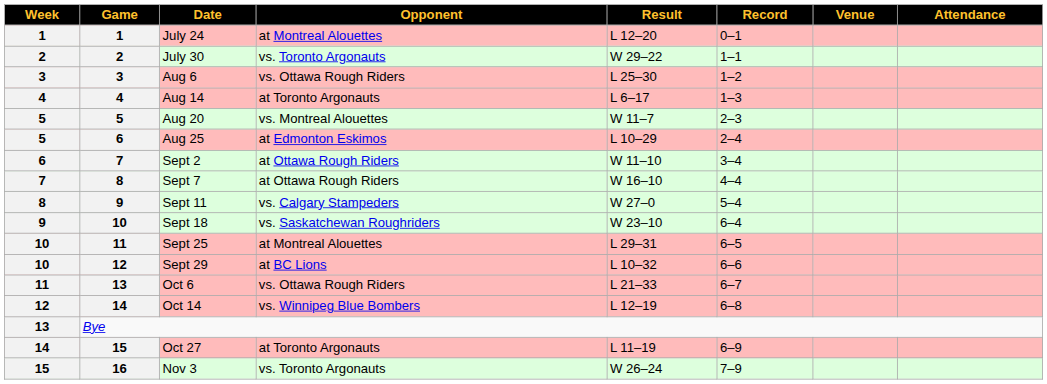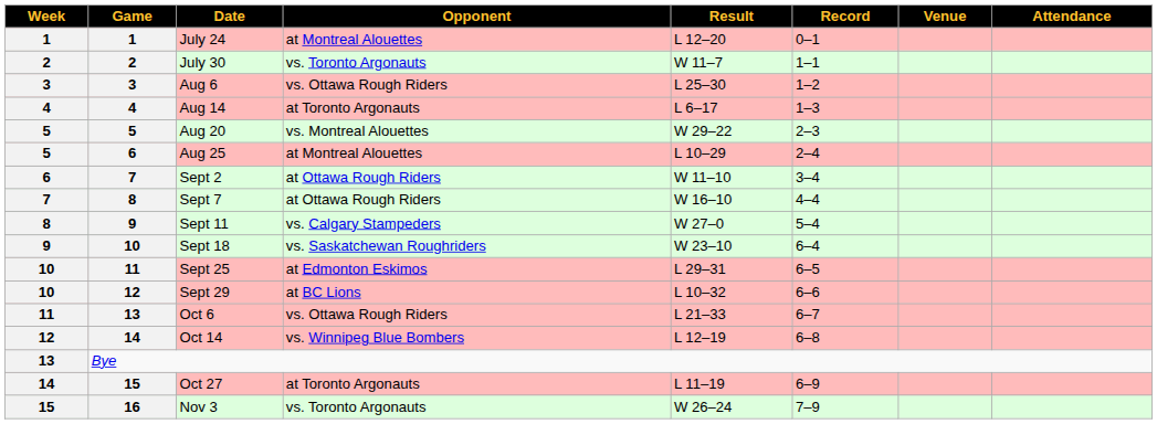 <table class="wikitable" width="80%">
 <tr align="center"  style="background:black;color:#FFC12D;">
 <td><strong>Week</strong></td>
 <td><strong>Game</strong></td>
 <td><strong>Date</strong></td>
 <td><strong>Opponent</strong></td>
 <td><strong>Result</strong></td>
 <td><strong>Record</strong></td>
 <td><strong>Venue</strong></td>
 <td><strong>Attendance</strong></td>
 </tr>
 <tr style="background:#ffbbbb">
 <th>1</th>
 <th>1</th>
 <td>July 24</td>
 <td>at <a href='#'>Montreal Alouettes</a></td>
 <td>L 12–20</td>
 <td>0–1</td>
 <td></td>
 <td></td>
 </tr>
 <tr style="background:#ddffdd">
 <th>2</th>
 <th>2</th>
 <td>July 30</td>
 <td>vs. <a href='#'>Toronto Argonauts</a></td>
-<td>W 29–22</td>
+<td>W 11–7</td>
 <td>1–1</td>
 <td></td>
 <td></td>
 </tr>
 <tr style="background:#ffbbbb">
 <th>3</th>
 <th>3</th>
 <td>Aug 6</td>
 <td>vs. Ottawa Rough Riders</td>
 <td>L 25–30</td>
 <td>1–2</td>
 <td></td>
 <td></td>
 </tr>
 <tr style="background:#ffbbbb">
 <th>4</th>
 <th>4</th>
 <td>Aug 14</td>
 <td>at Toronto Argonauts</td>
 <td>L 6–17</td>
 <td>1–3</td>
 <td></td>
 <td></td>
 </tr>
 <tr style="background:#ddffdd">
 <th>5</th>
 <th>5</th>
 <td>Aug 20</td>
 <td>vs. Montreal Alouettes</td>
-<td>W 11–7</td>
+<td>W 29–22</td>
 <td>2–3</td>
 <td></td>
 <td></td>
 </tr>
 <tr style="background:#ffbbbb">
 <th>5</th>
 <th>6</th>
 <td>Aug 25</td>
-<td>at <a href='#'>Edmonton Eskimos</a></td>
+<td>at Montreal Alouettes</td>
 <td>L 10–29</td>
 <td>2–4</td>
 <td></td>
 <td></td>
 </tr>
 <tr style="background:#ddffdd">
 <th>6</th>
 <th>7</th>
 <td>Sept 2</td>
 <td>at <a href='#'>Ottawa Rough Riders</a></td>
 <td>W 11–10</td>
 <td>3–4</td>
 <td></td>
 <td></td>
 </tr>
 <tr style="background:#ddffdd">
 <th>7</th>
 <th>8</th>
 <td>Sept 7</td>
 <td>at Ottawa Rough Riders</td>
 <td>W 16–10</td>
 <td>4–4</td>
 <td></td>
 <td></td>
 </tr>
 <tr style="background:#ddffdd">
 <th>8</th>
 <th>9</th>
 <td>Sept 11</td>
 <td>vs. <a href='#'>Calgary Stampeders</a></td>
 <td>W 27–0</td>
 <td>5–4</td>
 <td></td>
 <td></td>
 </tr>
 <tr style="background:#ddffdd">
 <th>9</th>
 <th>10</th>
 <td>Sept 18</td>
 <td>vs. <a href='#'>Saskatchewan Roughriders</a></td>
 <td>W 23–10</td>
 <td>6–4</td>
 <td></td>
 <td></td>
 </tr>
 <tr style="background:#ffbbbb">
 <th>10</th>
 <th>11</th>
 <td>Sept 25</td>
-<td>at Montreal Alouettes</td>
+<td>at <a href='#'>Edmonton Eskimos</a></td>
 <td>L 29–31</td>
 <td>6–5</td>
 <td></td>
 <td></td>
 </tr>
 <tr style="background:#ffbbbb">
 <th>10</th>
 <th>12</th>
 <td>Sept 29</td>
 <td>at <a href='#'>BC Lions</a></td>
 <td>L 10–32</td>
 <td>6–6</td>
 <td></td>
 <td></td>
 </tr>
 <tr style="background:#ffbbbb">
 <th>11</th>
 <th>13</th>
 <td>Oct 6</td>
 <td>vs. Ottawa Rough Riders</td>
 <td>L 21–33</td>
 <td>6–7</td>
 <td></td>
 <td></td>
 </tr>
 <tr style="background:#ffbbbb">
 <th>12</th>
 <th>14</th>
 <td>Oct 14</td>
 <td>vs. <a href='#'>Winnipeg Blue Bombers</a></td>
 <td>L 12–19</td>
 <td>6–8</td>
 <td></td>
 <td></td>
 </tr>
 <tr>
 <th>13</th>
 <td colspan=7><em><a href='#'>Bye</a></em></td>
 </tr>
 <tr style="background:#ffbbbb">
 <th>14</th>
 <th>15</th>
 <td>Oct 27</td>
 <td>at Toronto Argonauts</td>
 <td>L 11–19</td>
 <td>6–9</td>
 <td></td>
 <td></td>
 </tr>
 <tr style="background:#ddffdd">
 <th>15</th>
 <th>16</th>
 <td>Nov 3</td>
 <td>vs. Toronto Argonauts</td>
 <td>W 26–24</td>
 <td>7–9</td>
 <td></td>
 <td></td>
 </tr>
 </table>
